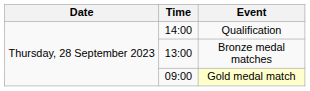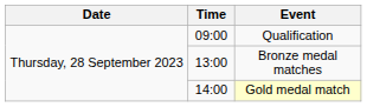 <table class = "wikitable" style="text-align:center;">
 <tr>
 <th width=220>Date</th>
 <th width=50>Time</th>
 <th width=150>Event</th>
 </tr>
 <tr>
 <td rowspan=3>Thursday, 28 September 2023</td>
-<td>14:00</td>
+<td>09:00</td>
 <td>Qualification</td>
 </tr>
 <tr>
 <td>13:00</td>
 <td>Bronze medal matches</td>
 </tr>
 <tr>
-<td>09:00</td>
+<td>14:00</td>
 <td bgcolor=ffffcc>Gold medal match</td>
 </tr>
 </table>
